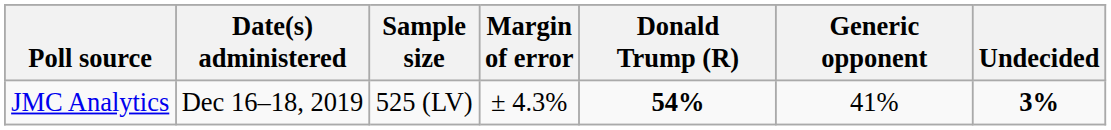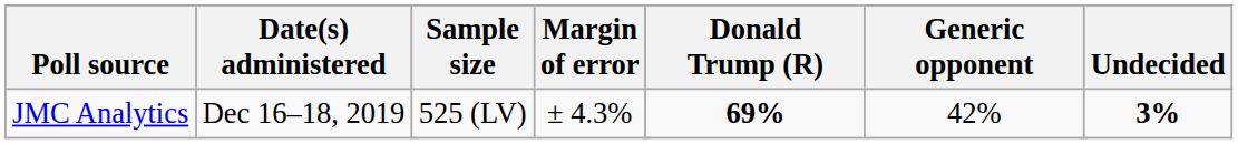 <table class="wikitable" style="font-size:90%;text-align:center;">
 <tr valign=bottom>
 <th>Poll source</th>
 <th>Date(s)<br>administered</th>
 <th>Sample<br>size</th>
 <th>Margin<br>of error</th>
 <th style="width:100px;">Donald<br>Trump (R)</th>
 <th style="width:100px;">Generic<br>opponent</th>
 <th>Undecided</th>
 </tr>
 <tr>
 <td style="text-align:left;"><a href='#'>JMC Analytics</a></td>
 <td>Dec 16–18, 2019</td>
 <td>525 (LV)</td>
 <td>± 4.3%</td>
-<td><strong>54%</strong></td>
-<td>41%</td>
+<td><strong>69%</strong></td>
+<td>42%</td>
 <td><strong>3%</strong></td>
 </tr>
 </table>
